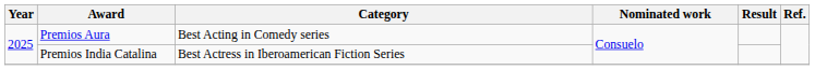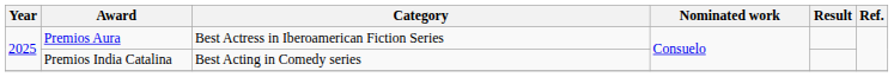 <table class="wikitable" width="80%">
 <tr>
 <th width="10">Year</th>
 <th width="160">Award</th>
 <th width="500">Category</th>
 <th width="170">Nominated work</th>
 <th width="30">Result</th>
 <th width="10">Ref.</th>
 </tr>
 <tr>
 <td rowspan="2"><a href='#'>2025</a></td>
 <td><a href='#'>Premios Aura</a></td>
-<td>Best Acting in Comedy series</td>
+<td>Best Actress in Iberoamerican Fiction Series</td>
 <td rowspan="2"><a href='#'>Consuelo</a></td>
 <td></td>
 <td rowspan="2"></td>
 </tr>
 <tr>
 <td>Premios India Catalina</td>
-<td>Best Actress in Iberoamerican Fiction Series</td>
+<td>Best Acting in Comedy series</td>
 <td></td>
 </tr>
 <tr>
 </tr>
 </table>
